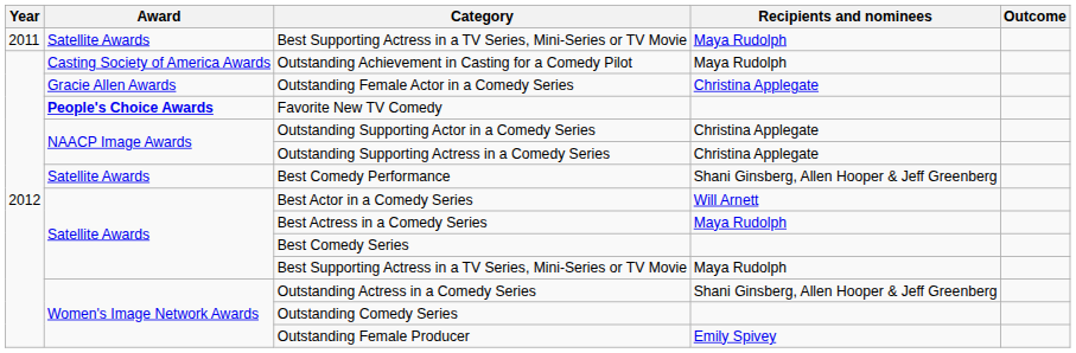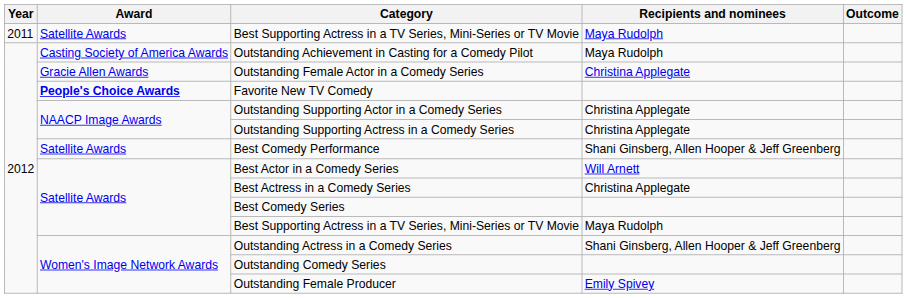 <table class="wikitable" style="font-size: 95%;">
 <tr style="text-align:center;">
 <th>Year</th>
 <th>Award</th>
 <th>Category</th>
 <th>Recipients and nominees</th>
 <th>Outcome</th>
 </tr>
 <tr>
 <td>2011</td>
 <td><a href='#'>Satellite Awards</a></td>
 <td>Best Supporting Actress in a TV Series, Mini-Series or TV Movie</td>
 <td><a href='#'>Maya Rudolph</a></td>
 <td></td>
 </tr>
 <tr>
 <td rowspan="13">2012</td>
 <td><a href='#'>Casting Society of America Awards</a></td>
 <td>Outstanding Achievement in Casting for a Comedy Pilot</td>
 <td>Maya Rudolph</td>
 <td></td>
 </tr>
 <tr>
 <td><a href='#'>Gracie Allen Awards</a></td>
 <td>Outstanding Female Actor in a Comedy Series</td>
 <td><a href='#'>Christina Applegate</a></td>
 <td></td>
 </tr>
 <tr>
 <td><strong><a href='#'>People's Choice Awards</a></strong></td>
 <td>Favorite New TV Comedy</td>
 <td></td>
 <td></td>
 </tr>
 <tr>
 <td rowspan="2"><a href='#'>NAACP Image Awards</a></td>
 <td>Outstanding Supporting Actor in a Comedy Series</td>
 <td>Christina Applegate</td>
 <td></td>
 </tr>
 <tr>
 <td>Outstanding Supporting Actress in a Comedy Series</td>
 <td>Christina Applegate</td>
 <td></td>
 </tr>
 <tr>
 <td><a href='#'>Satellite Awards</a></td>
 <td>Best Comedy Performance</td>
 <td>Shani Ginsberg, Allen Hooper & Jeff Greenberg</td>
 <td></td>
 </tr>
 <tr>
 <td rowspan=4><a href='#'>Satellite Awards</a></td>
 <td>Best Actor in a Comedy Series</td>
 <td><a href='#'>Will Arnett</a></td>
 <td></td>
 </tr>
 <tr>
 <td>Best Actress in a Comedy Series</td>
-<td><a href='#'>Maya Rudolph</a></td>
+<td>Christina Applegate</td>
 <td></td>
 </tr>
 <tr>
 <td>Best Comedy Series</td>
 <td></td>
 <td></td>
 </tr>
 <tr>
 <td>Best Supporting Actress in a TV Series, Mini-Series or TV Movie</td>
 <td>Maya Rudolph</td>
 <td></td>
 </tr>
 <tr>
 <td rowspan=3><a href='#'>Women's Image Network Awards</a></td>
 <td>Outstanding Actress in a Comedy Series</td>
 <td>Shani Ginsberg, Allen Hooper & Jeff Greenberg</td>
 <td></td>
 </tr>
 <tr>
 <td>Outstanding Comedy Series</td>
 <td></td>
 <td></td>
 </tr>
 <tr>
 <td>Outstanding Female Producer</td>
 <td><a href='#'>Emily Spivey</a></td>
 <td></td>
 </tr>
 </table>
